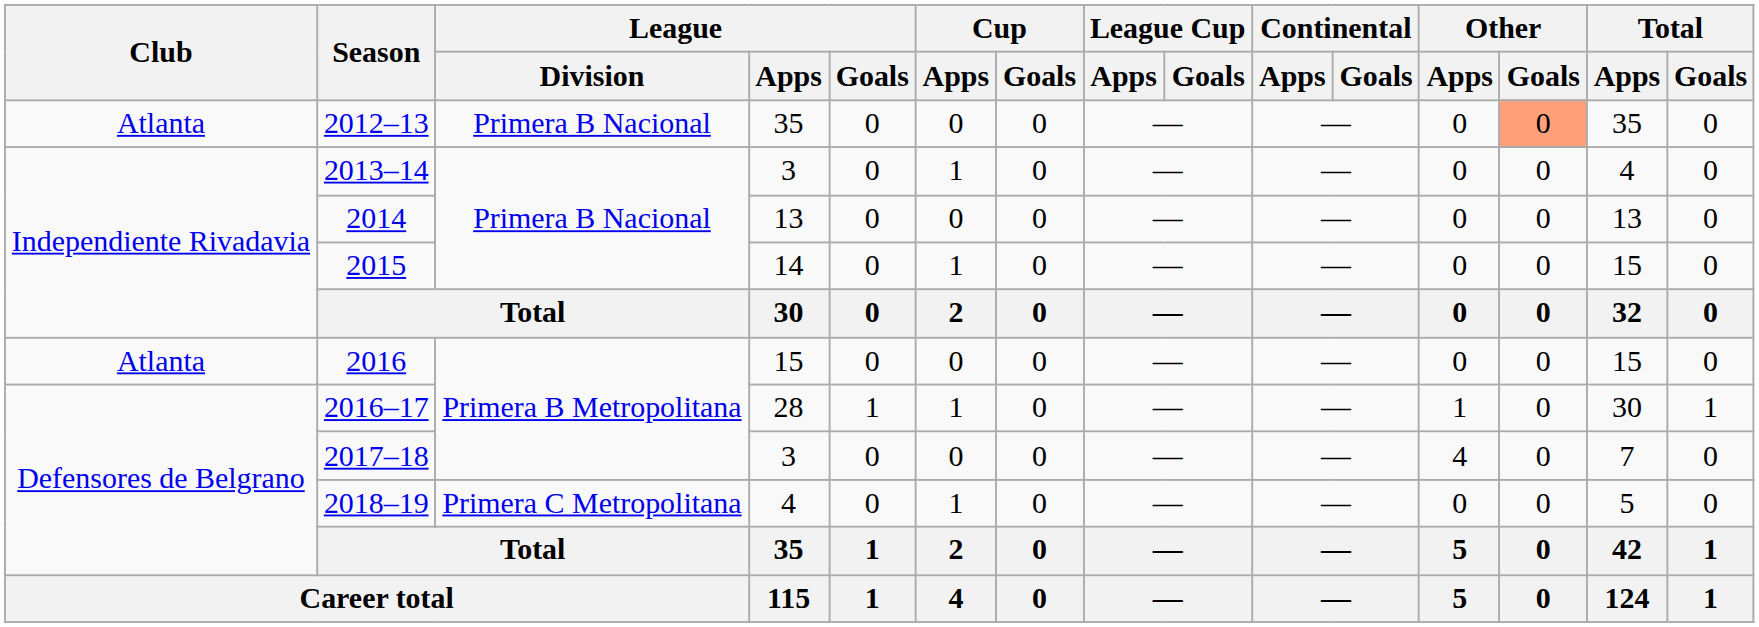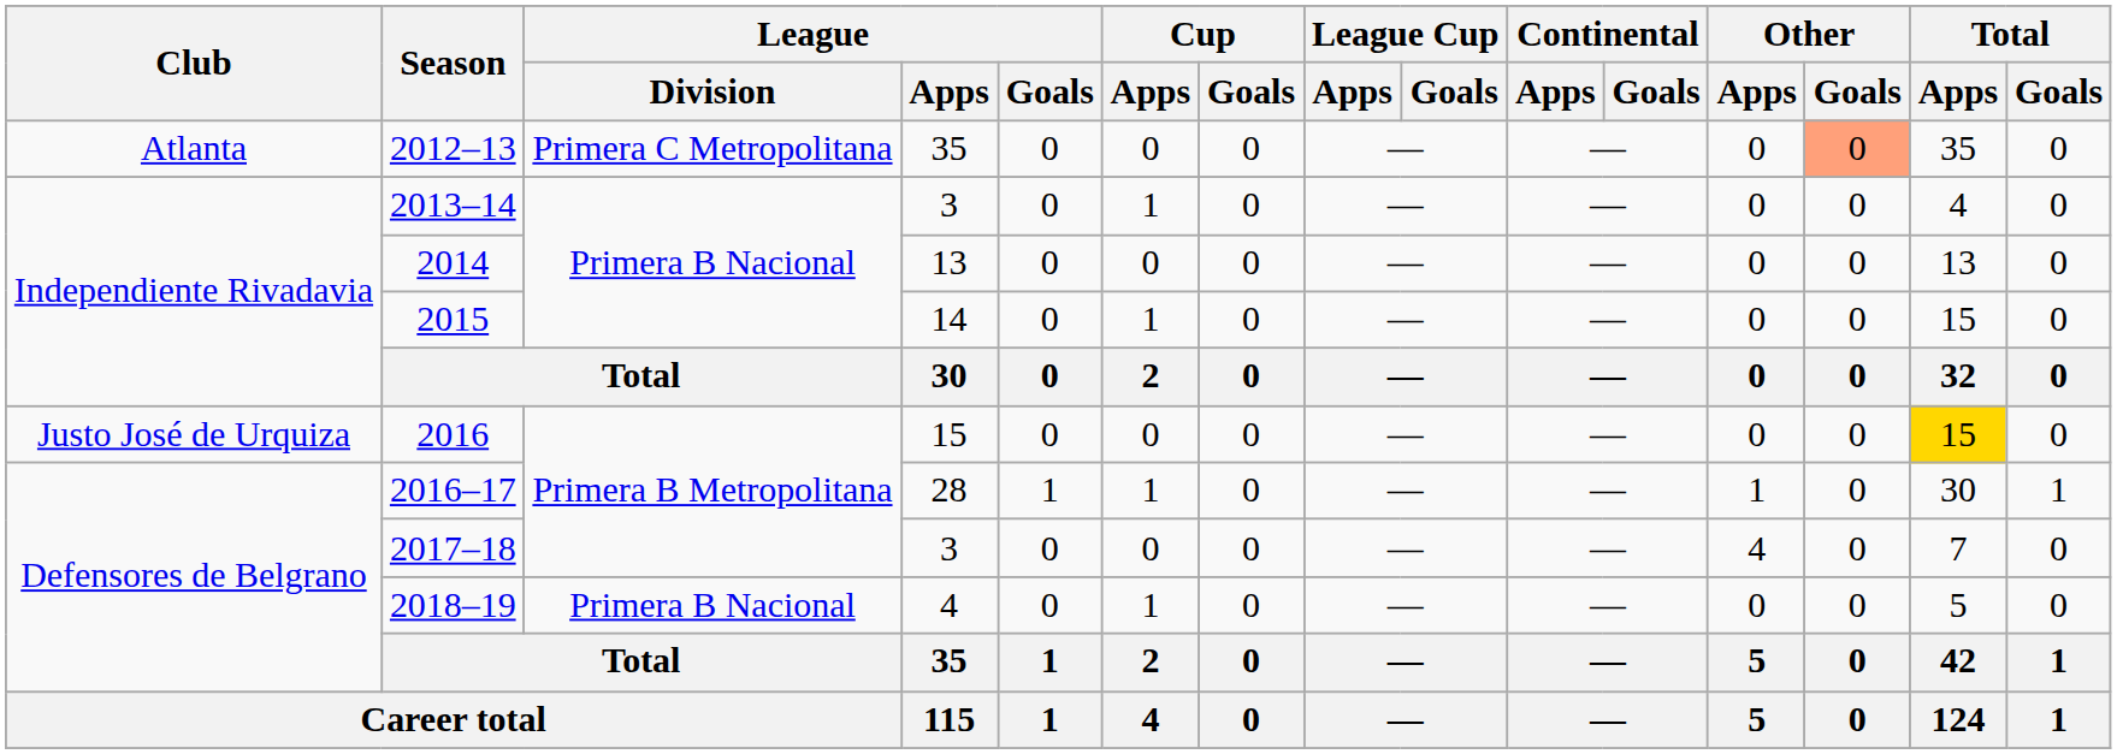 <table class="wikitable" style="text-align:center">
 <tr>
 <th rowspan="2">Club</th>
 <th rowspan="2">Season</th>
 <th colspan="3">League</th>
 <th colspan="2">Cup</th>
 <th colspan="2">League Cup</th>
 <th colspan="2">Continental</th>
 <th colspan="2">Other</th>
 <th colspan="2">Total</th>
 </tr>
 <tr>
 <th>Division</th>
 <th>Apps</th>
 <th>Goals</th>
 <th>Apps</th>
 <th>Goals</th>
 <th>Apps</th>
 <th>Goals</th>
 <th>Apps</th>
 <th>Goals</th>
 <th>Apps</th>
 <th>Goals</th>
 <th>Apps</th>
 <th>Goals</th>
 </tr>
 <tr>
 <td rowspan="1"><a href='#'>Atlanta</a></td>
 <td><a href='#'>2012–13</a></td>
-<td rowspan="1"><a href='#'>Primera B Nacional</a></td>
+<td rowspan="1"><a href='#'>Primera C Metropolitana</a></td>
 <td>35</td>
 <td>0</td>
 <td>0</td>
 <td>0</td>
 <td colspan="2">—</td>
 <td colspan="2">—</td>
 <td>0</td>
 <td style="background: lightsalmon;">0</td>
 <td>35</td>
 <td>0</td>
 </tr>
 <tr>
 <td rowspan="4"><a href='#'>Independiente Rivadavia</a></td>
 <td><a href='#'>2013–14</a></td>
 <td rowspan="3"><a href='#'>Primera B Nacional</a></td>
 <td>3</td>
 <td>0</td>
 <td>1</td>
 <td>0</td>
 <td colspan="2">—</td>
 <td colspan="2">—</td>
 <td>0</td>
 <td>0</td>
 <td>4</td>
 <td>0</td>
 </tr>
 <tr>
 <td><a href='#'>2014</a></td>
 <td>13</td>
 <td>0</td>
 <td>0</td>
 <td>0</td>
 <td colspan="2">—</td>
 <td colspan="2">—</td>
 <td>0</td>
 <td>0</td>
 <td>13</td>
 <td>0</td>
 </tr>
 <tr>
 <td><a href='#'>2015</a></td>
 <td>14</td>
 <td>0</td>
 <td>1</td>
 <td>0</td>
 <td colspan="2">—</td>
 <td colspan="2">—</td>
 <td>0</td>
 <td>0</td>
 <td>15</td>
 <td>0</td>
 </tr>
 <tr>
 <th colspan="2">Total</th>
 <th>30</th>
 <th>0</th>
 <th>2</th>
 <th>0</th>
 <th colspan="2">—</th>
 <th colspan="2">—</th>
 <th>0</th>
 <th>0</th>
 <th>32</th>
 <th>0</th>
 </tr>
 <tr>
-<td rowspan="1"><a href='#'>Atlanta</a></td>
+<td rowspan="1"><a href='#'>Justo José de Urquiza</a></td>
 <td><a href='#'>2016</a></td>
 <td rowspan="3"><a href='#'>Primera B Metropolitana</a></td>
 <td>15</td>
 <td>0</td>
 <td>0</td>
 <td>0</td>
 <td colspan="2">—</td>
 <td colspan="2">—</td>
 <td>0</td>
 <td>0</td>
-<td>15</td>
+<td style="background: gold;">15</td>
 <td>0</td>
 </tr>
 <tr>
 <td rowspan="4"><a href='#'>Defensores de Belgrano</a></td>
 <td><a href='#'>2016–17</a></td>
 <td>28</td>
 <td>1</td>
 <td>1</td>
 <td>0</td>
 <td colspan="2">—</td>
 <td colspan="2">—</td>
 <td>1</td>
 <td>0</td>
 <td>30</td>
 <td>1</td>
 </tr>
 <tr>
 <td><a href='#'>2017–18</a></td>
 <td>3</td>
 <td>0</td>
 <td>0</td>
 <td>0</td>
 <td colspan="2">—</td>
 <td colspan="2">—</td>
 <td>4</td>
 <td>0</td>
 <td>7</td>
 <td>0</td>
 </tr>
 <tr>
 <td><a href='#'>2018–19</a></td>
-<td rowspan="1"><a href='#'>Primera C Metropolitana</a></td>
+<td rowspan="1"><a href='#'>Primera B Nacional</a></td>
 <td>4</td>
 <td>0</td>
 <td>1</td>
 <td>0</td>
 <td colspan="2">—</td>
 <td colspan="2">—</td>
 <td>0</td>
 <td>0</td>
 <td>5</td>
 <td>0</td>
 </tr>
 <tr>
 <th colspan="2">Total</th>
 <th>35</th>
 <th>1</th>
 <th>2</th>
 <th>0</th>
 <th colspan="2">—</th>
 <th colspan="2">—</th>
 <th>5</th>
 <th>0</th>
 <th>42</th>
 <th>1</th>
 </tr>
 <tr>
 <th colspan="3">Career total</th>
 <th>115</th>
 <th>1</th>
 <th>4</th>
 <th>0</th>
 <th colspan="2">—</th>
 <th colspan="2">—</th>
 <th>5</th>
 <th>0</th>
 <th>124</th>
 <th>1</th>
 </tr>
 </table>
